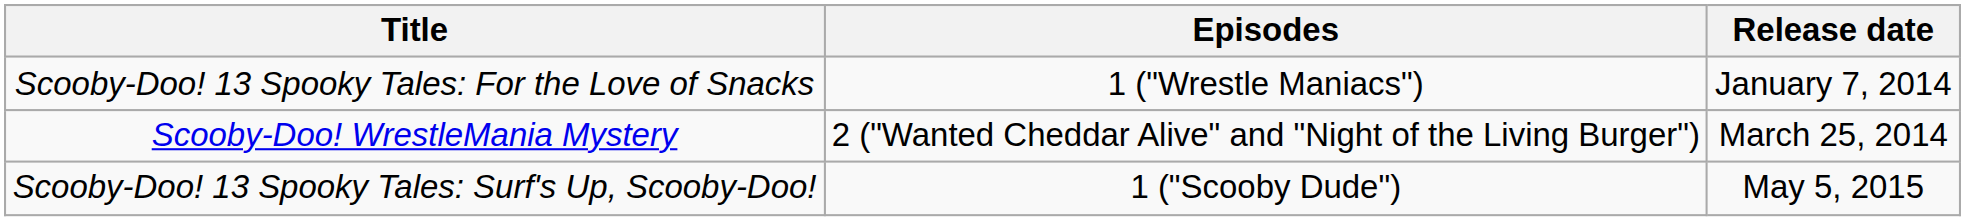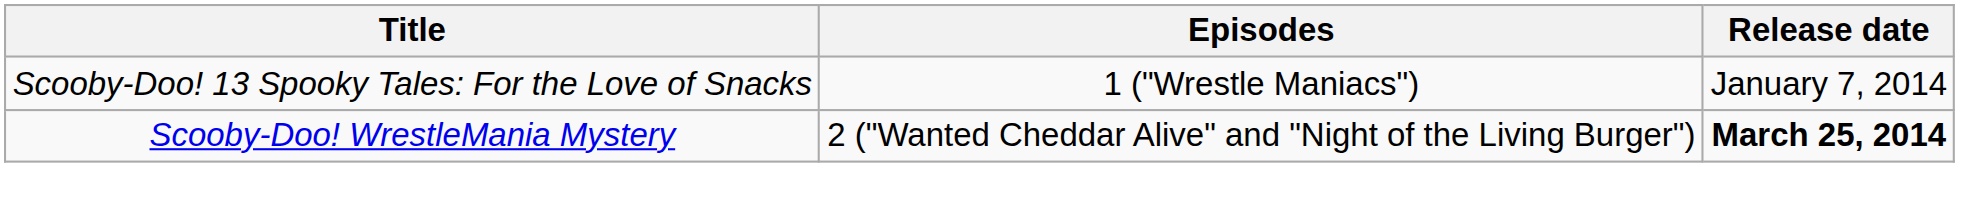 <table class="wikitable" style="text-align: center">
 <tr>
 <th>Title</th>
 <th>Episodes</th>
 <th>Release date</th>
 </tr>
 <tr>
 <td><em>Scooby-Doo! 13 Spooky Tales: For the Love of Snacks</em></td>
 <td>1 ("Wrestle Maniacs")</td>
 <td>January 7, 2014</td>
 </tr>
 <tr>
 <td><em><a href='#'>Scooby-Doo! WrestleMania Mystery</a></em></td>
 <td>2 ("Wanted Cheddar Alive" and "Night of the Living Burger")</td>
-<td>March 25, 2014</td>
-</tr>
-<tr>
-<td><em>Scooby-Doo! 13 Spooky Tales: Surf's Up, Scooby-Doo!</em></td>
-<td>1 ("Scooby Dude")</td>
-<td>May 5, 2015</td>
+<td><strong>March 25, 2014</strong></td>
 </tr>
 </table>
